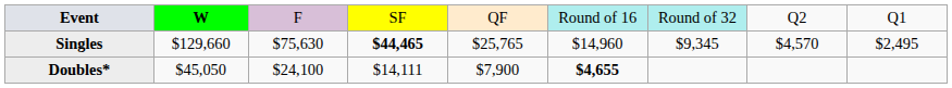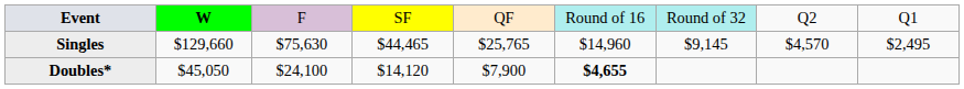 <table class=wikitable style=font-size:90%;text-align:center>
 <tr>
 <td style="width:130px; background:#dfe2e9;"><strong>Event</strong></td>
 <td style="width:80px; background:lime;"><strong>W</strong></td>
 <td style="width:85px; background:thistle;">F</td>
 <td style="width:85px; background:#ff0;">SF</td>
 <td style="width:85px; background:#ffebcd;">QF</td>
 <td style="width:85px; background:#afeeee;">Round of 16</td>
 <td style="width:85px; background:#afeeee;">Round of 32</td>
 <td width=85>Q2</td>
 <td width=85>Q1</td>
 </tr>
 <tr>
 <td style="background:#ededed;"><strong>Singles</strong></td>
 <td>$129,660</td>
 <td>$75,630</td>
-<td><strong>$44,465</strong></td>
+<td>$44,465</td>
 <td>$25,765</td>
 <td>$14,960</td>
-<td>$9,345</td>
+<td>$9,145</td>
 <td>$4,570</td>
 <td>$2,495</td>
 </tr>
 <tr>
 <td style="background:#ededed;"><strong>Doubles*</strong></td>
 <td>$45,050</td>
 <td>$24,100</td>
-<td>$14,111</td>
+<td>$14,120</td>
 <td>$7,900</td>
 <td><strong>$4,655</strong></td>
 <td></td>
 <td></td>
 <td></td>
 </tr>
 </table>
